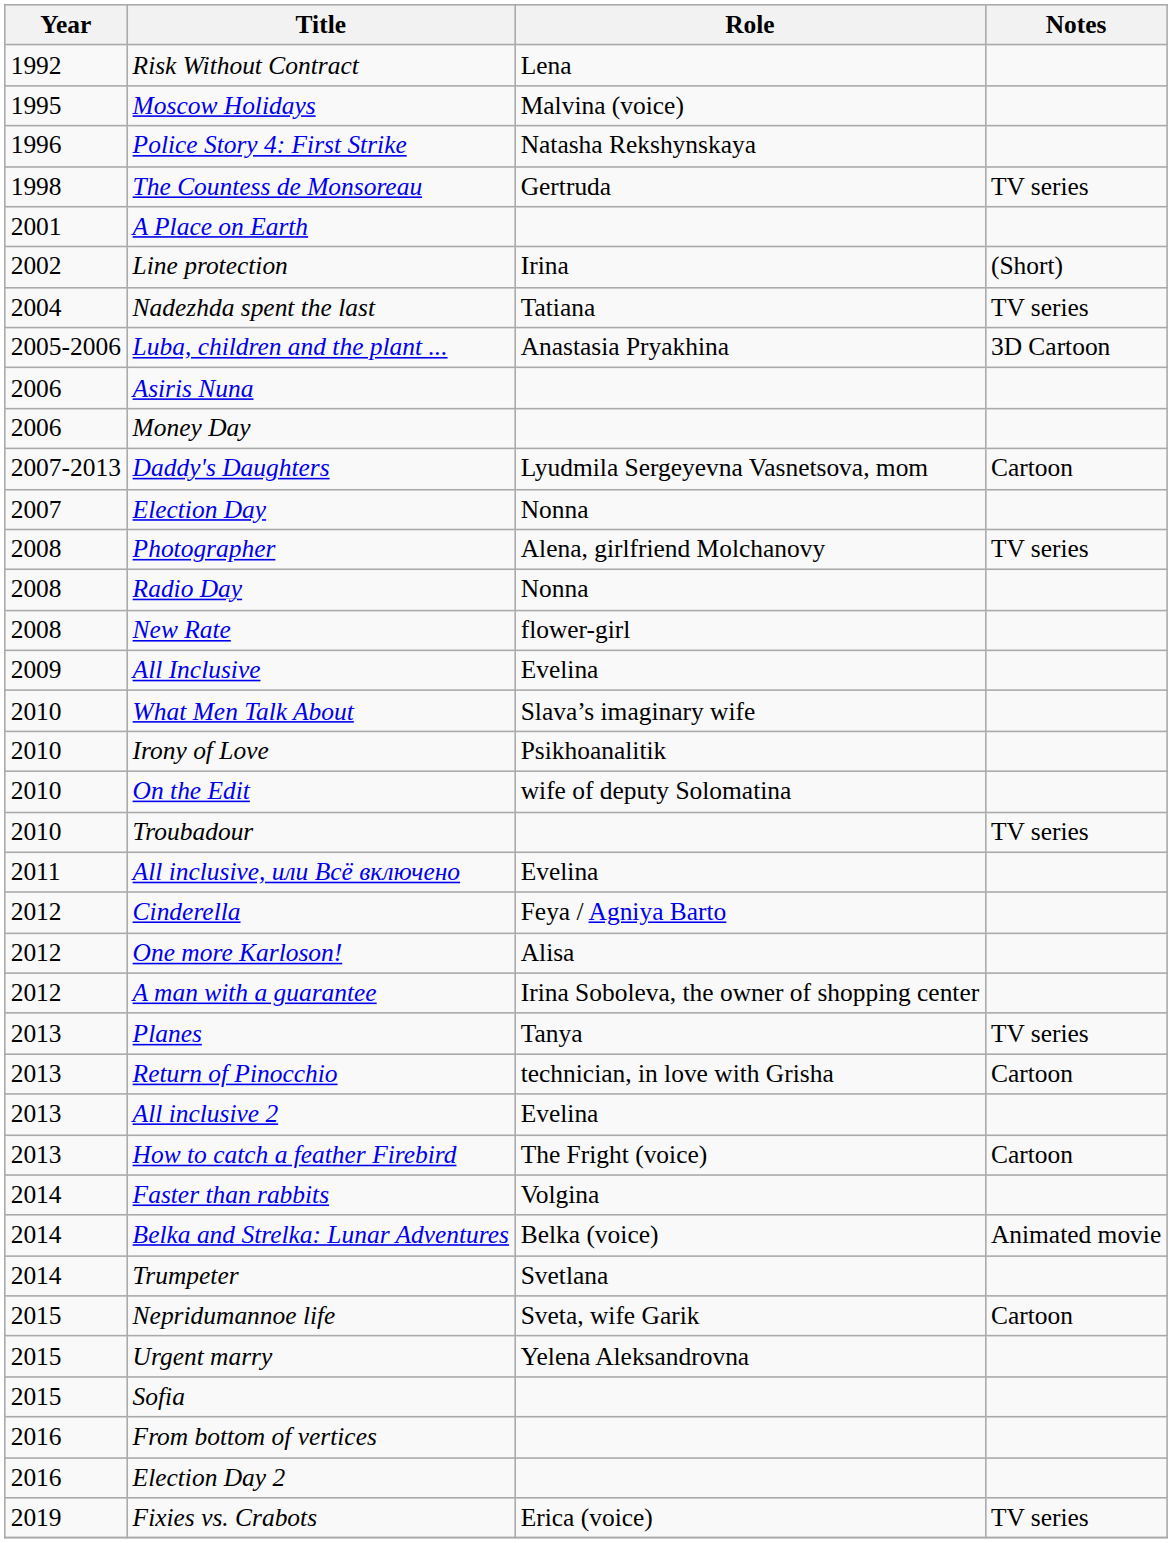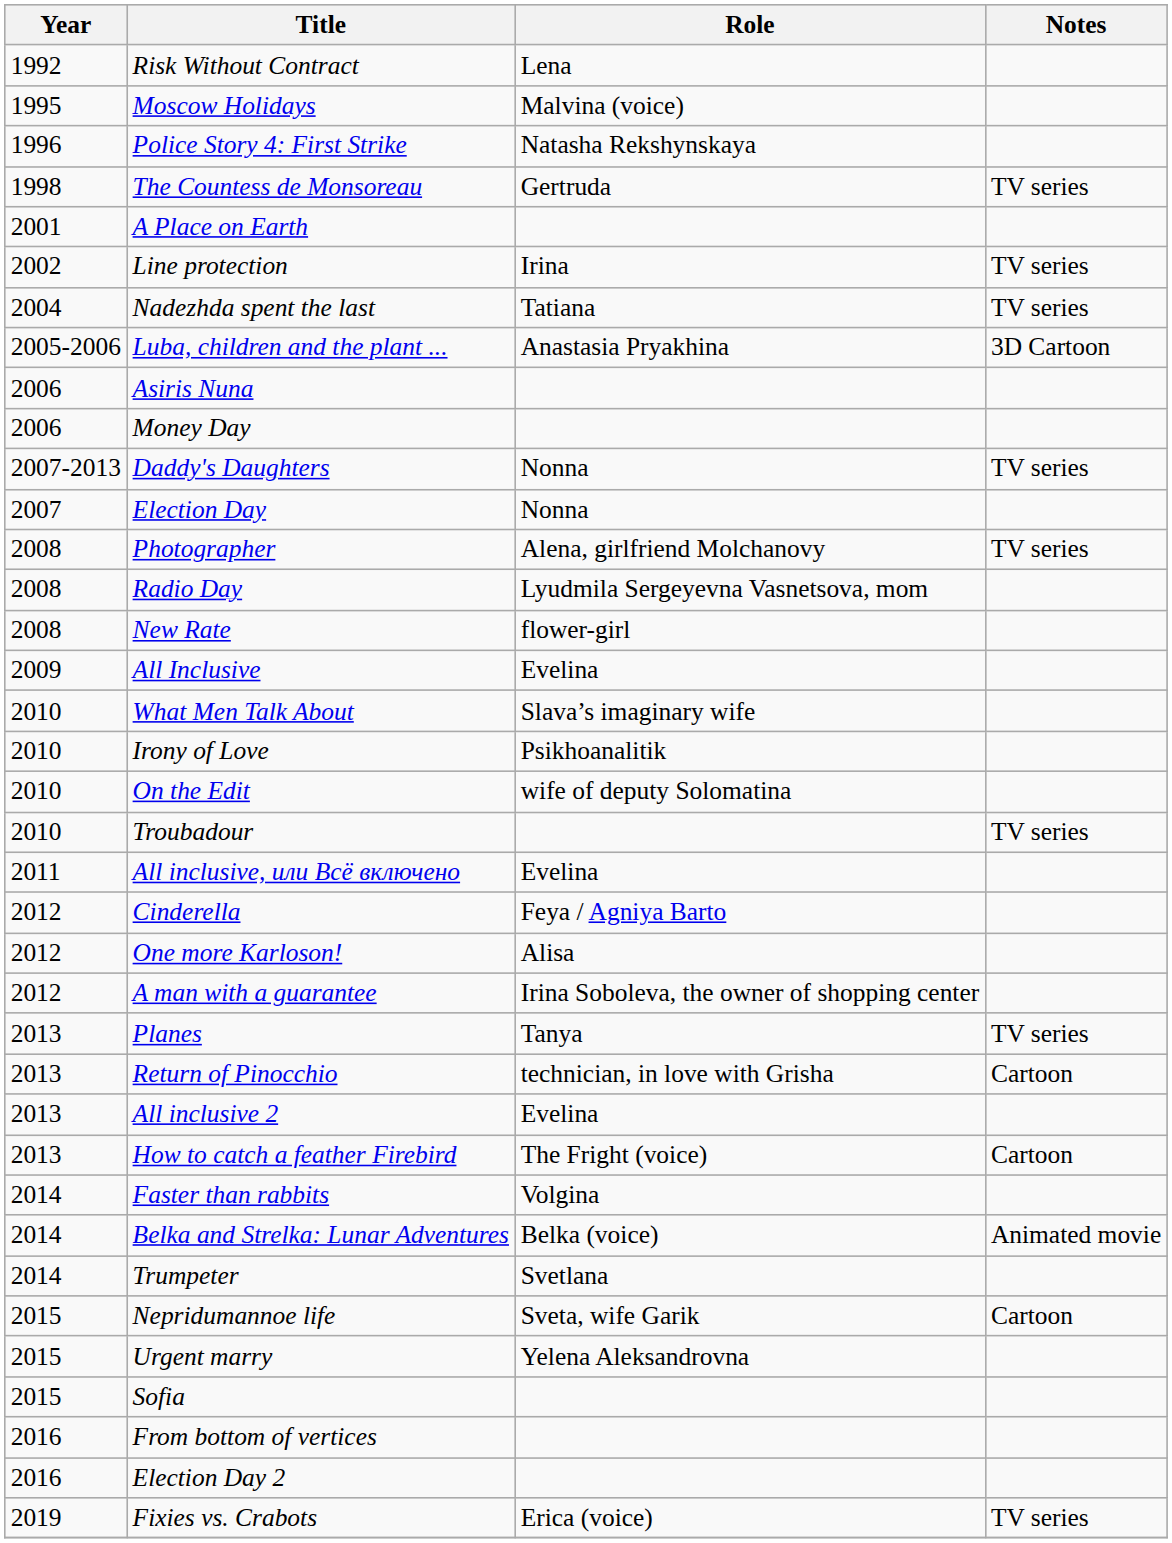 <table class="wikitable sortable">
 <tr>
 <th>Year</th>
 <th>Title</th>
 <th>Role</th>
 <th>Notes</th>
 </tr>
 <tr>
 <td>1992</td>
 <td><em>Risk Without Contract</em></td>
 <td>Lena</td>
 <td></td>
 </tr>
 <tr>
 <td>1995</td>
 <td><em><a href='#'>Moscow Holidays</a></em></td>
 <td>Malvina (voice)</td>
 <td></td>
 </tr>
 <tr>
 <td>1996</td>
 <td><em><a href='#'>Police Story 4: First Strike</a></em></td>
 <td>Natasha Rekshynskaya</td>
 <td></td>
 </tr>
 <tr>
 <td>1998</td>
 <td><em><a href='#'>The Countess de Monsoreau</a></em></td>
 <td>Gertruda</td>
 <td>TV series</td>
 </tr>
 <tr>
 <td>2001</td>
 <td><em><a href='#'>A Place on Earth</a></em></td>
 <td></td>
 <td></td>
 </tr>
 <tr>
 <td>2002</td>
 <td><em>Line protection</em></td>
 <td>Irina</td>
-<td>(Short)</td>
+<td>TV series</td>
 </tr>
 <tr>
 <td>2004</td>
 <td><em>Nadezhda spent the last</em></td>
 <td>Tatiana</td>
 <td>TV series</td>
 </tr>
 <tr>
 <td>2005-2006</td>
 <td><em><a href='#'>Luba, children and the plant ...</a></em></td>
 <td>Anastasia Pryakhina</td>
 <td>3D Cartoon</td>
 </tr>
 <tr>
 <td>2006</td>
 <td><em><a href='#'>Asiris Nuna</a></em></td>
 <td></td>
 <td></td>
 </tr>
 <tr>
 <td>2006</td>
 <td><em>Money Day</em></td>
 <td></td>
 <td></td>
 </tr>
 <tr>
 <td>2007-2013</td>
 <td><em><a href='#'>Daddy's Daughters</a></em></td>
-<td>Lyudmila Sergeyevna Vasnetsova, mom</td>
-<td>Cartoon</td>
+<td>Nonna</td>
+<td>TV series</td>
 </tr>
 <tr>
 <td>2007</td>
 <td><em><a href='#'>Election Day</a></em></td>
 <td>Nonna</td>
 <td></td>
 </tr>
 <tr>
 <td>2008</td>
 <td><em><a href='#'>Photographer</a></em></td>
 <td>Alena, girlfriend Molchanovy</td>
 <td>TV series</td>
 </tr>
 <tr>
 <td>2008</td>
 <td><em><a href='#'>Radio Day</a></em></td>
-<td>Nonna</td>
+<td>Lyudmila Sergeyevna Vasnetsova, mom</td>
 <td></td>
 </tr>
 <tr>
 <td>2008</td>
 <td><em><a href='#'>New Rate</a></em></td>
 <td>flower-girl</td>
 <td></td>
 </tr>
 <tr>
 <td>2009</td>
 <td><em><a href='#'>All Inclusive</a></em></td>
 <td>Evelina</td>
 <td></td>
 </tr>
 <tr>
 <td>2010</td>
 <td><em><a href='#'>What Men Talk About</a></em></td>
 <td>Slava’s imaginary wife</td>
 <td></td>
 </tr>
 <tr>
 <td>2010</td>
 <td><em>Irony of Love</em></td>
 <td>Psikhoanalitik</td>
 <td></td>
 </tr>
 <tr>
 <td>2010</td>
 <td><em><a href='#'>On the Edit</a></em></td>
 <td>wife of deputy Solomatina</td>
 <td></td>
 </tr>
 <tr>
 <td>2010</td>
 <td><em>Troubadour</em></td>
 <td></td>
 <td>TV series</td>
 </tr>
 <tr>
 <td>2011</td>
 <td><em><a href='#'>All inclusive, или Всё включено</a></em></td>
 <td>Evelina</td>
 <td></td>
 </tr>
 <tr>
 <td>2012</td>
 <td><em><a href='#'>Cinderella</a></em></td>
 <td>Feya / <a href='#'>Agniya Barto</a></td>
 <td></td>
 </tr>
 <tr>
 <td>2012</td>
 <td><em><a href='#'>One more Karloson!</a></em></td>
 <td>Alisa</td>
 <td></td>
 </tr>
 <tr>
 <td>2012</td>
 <td><em><a href='#'>A man with a guarantee</a></em></td>
 <td>Irina Soboleva, the owner of shopping center</td>
 <td></td>
 </tr>
 <tr>
 <td>2013</td>
 <td><em><a href='#'>Planes</a></em></td>
 <td>Tanya</td>
 <td>TV series</td>
 </tr>
 <tr>
 <td>2013</td>
 <td><em><a href='#'>Return of Pinocchio</a></em></td>
 <td>technician, in love with Grisha</td>
 <td>Cartoon</td>
 </tr>
 <tr>
 <td>2013</td>
 <td><em><a href='#'>All inclusive 2</a></em></td>
 <td>Evelina</td>
 <td></td>
 </tr>
 <tr>
 <td>2013</td>
 <td><em><a href='#'>How to catch a feather Firebird</a></em></td>
 <td>The Fright (voice)</td>
 <td>Cartoon</td>
 </tr>
 <tr>
 <td>2014</td>
 <td><em><a href='#'>Faster than rabbits</a></em></td>
 <td>Volgina</td>
 <td></td>
 </tr>
 <tr>
 <td>2014</td>
 <td><em><a href='#'>Belka and Strelka: Lunar Adventures</a></em></td>
 <td>Belka (voice)</td>
 <td>Animated movie</td>
 </tr>
 <tr>
 <td>2014</td>
 <td><em>Trumpeter</em></td>
 <td>Svetlana</td>
 <td></td>
 </tr>
 <tr>
 <td>2015</td>
 <td><em>Nepridumannoe life</em></td>
 <td>Sveta, wife Garik</td>
 <td>Cartoon</td>
 </tr>
 <tr>
 <td>2015</td>
 <td><em>Urgent marry</em></td>
 <td>Yelena Aleksandrovna</td>
 <td></td>
 </tr>
 <tr>
 <td>2015</td>
 <td><em>Sofia</em></td>
 <td></td>
 <td></td>
 </tr>
 <tr>
 <td>2016</td>
 <td><em>From bottom of vertices</em></td>
 <td></td>
 <td></td>
 </tr>
 <tr>
 <td>2016</td>
 <td><em>Election Day 2</em></td>
 <td></td>
 <td></td>
 </tr>
 <tr>
 <td>2019</td>
 <td><em>Fixies vs. Crabots</em></td>
 <td>Erica (voice)</td>
 <td>TV series</td>
 </tr>
 <tr>
 </tr>
 </table>
